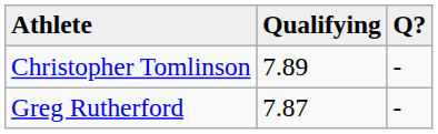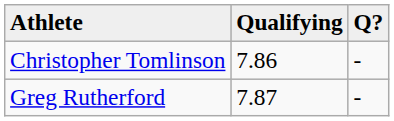 <table class="wikitable">
 <tr>
 <td !align="center" bgcolor="efefef"><strong>Athlete</strong></td>
 <td !align="center" bgcolor="efefef"><strong>Qualifying</strong></td>
 <td !align="center" bgcolor="efefef"><strong>Q?</strong></td>
 </tr>
 <tr>
 <td><a href='#'>Christopher Tomlinson</a></td>
-<td>7.89</td>
+<td>7.86</td>
 <td>-</td>
 </tr>
 <tr>
 <td><a href='#'>Greg Rutherford</a></td>
 <td>7.87</td>
 <td>-</td>
 </tr>
 </table>
